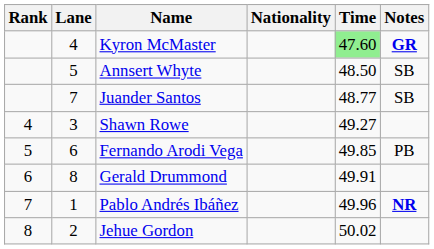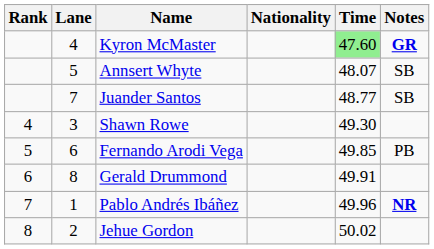 <table class="wikitable sortable" style="text-align:center">
 <tr>
 <th>Rank</th>
 <th>Lane</th>
 <th>Name</th>
 <th>Nationality</th>
 <th>Time</th>
 <th>Notes</th>
 </tr>
 <tr>
 <td></td>
 <td>4</td>
 <td align=left><a href='#'>Kyron McMaster</a></td>
 <td align=left></td>
 <td style="background: lightgreen;">47.60</td>
 <td><strong><a href='#'>GR</a></strong></td>
 </tr>
 <tr>
 <td></td>
 <td>5</td>
 <td align=left><a href='#'>Annsert Whyte</a></td>
 <td align=left></td>
-<td>48.50</td>
+<td>48.07</td>
 <td>SB</td>
 </tr>
 <tr>
 <td></td>
 <td>7</td>
 <td align=left><a href='#'>Juander Santos</a></td>
 <td align=left></td>
 <td>48.77</td>
 <td>SB</td>
 </tr>
 <tr>
 <td>4</td>
 <td>3</td>
 <td align=left><a href='#'>Shawn Rowe</a></td>
 <td align=left></td>
-<td>49.27</td>
+<td>49.30</td>
 <td></td>
 </tr>
 <tr>
 <td>5</td>
 <td>6</td>
 <td align=left><a href='#'>Fernando Arodi Vega</a></td>
 <td align=left></td>
 <td>49.85</td>
 <td>PB</td>
 </tr>
 <tr>
 <td>6</td>
 <td>8</td>
 <td align=left><a href='#'>Gerald Drummond</a></td>
 <td align=left></td>
 <td>49.91</td>
 <td></td>
 </tr>
 <tr>
 <td>7</td>
 <td>1</td>
 <td align=left><a href='#'>Pablo Andrés Ibáñez</a></td>
 <td align=left></td>
 <td>49.96</td>
 <td><strong><a href='#'>NR</a></strong></td>
 </tr>
 <tr>
 <td>8</td>
 <td>2</td>
 <td align=left><a href='#'>Jehue Gordon</a></td>
 <td align=left></td>
 <td>50.02</td>
 <td></td>
 </tr>
 </table>
